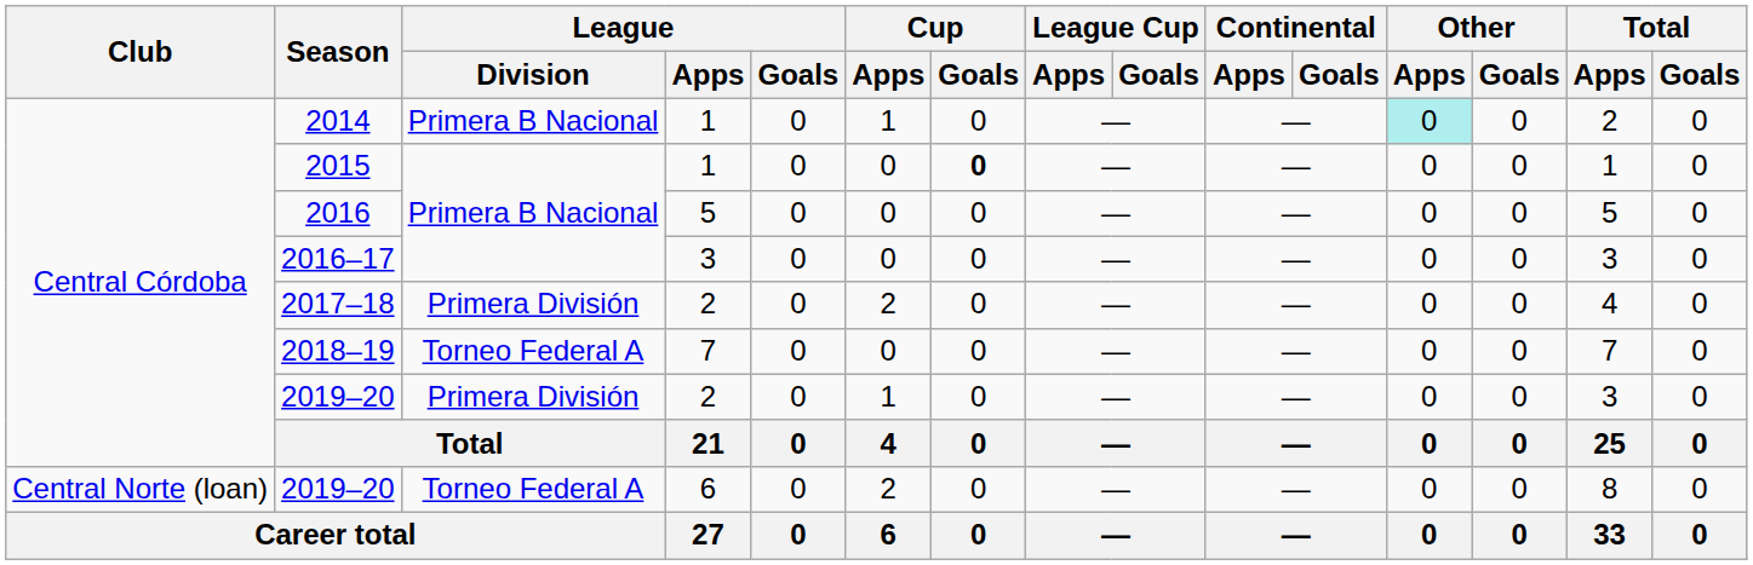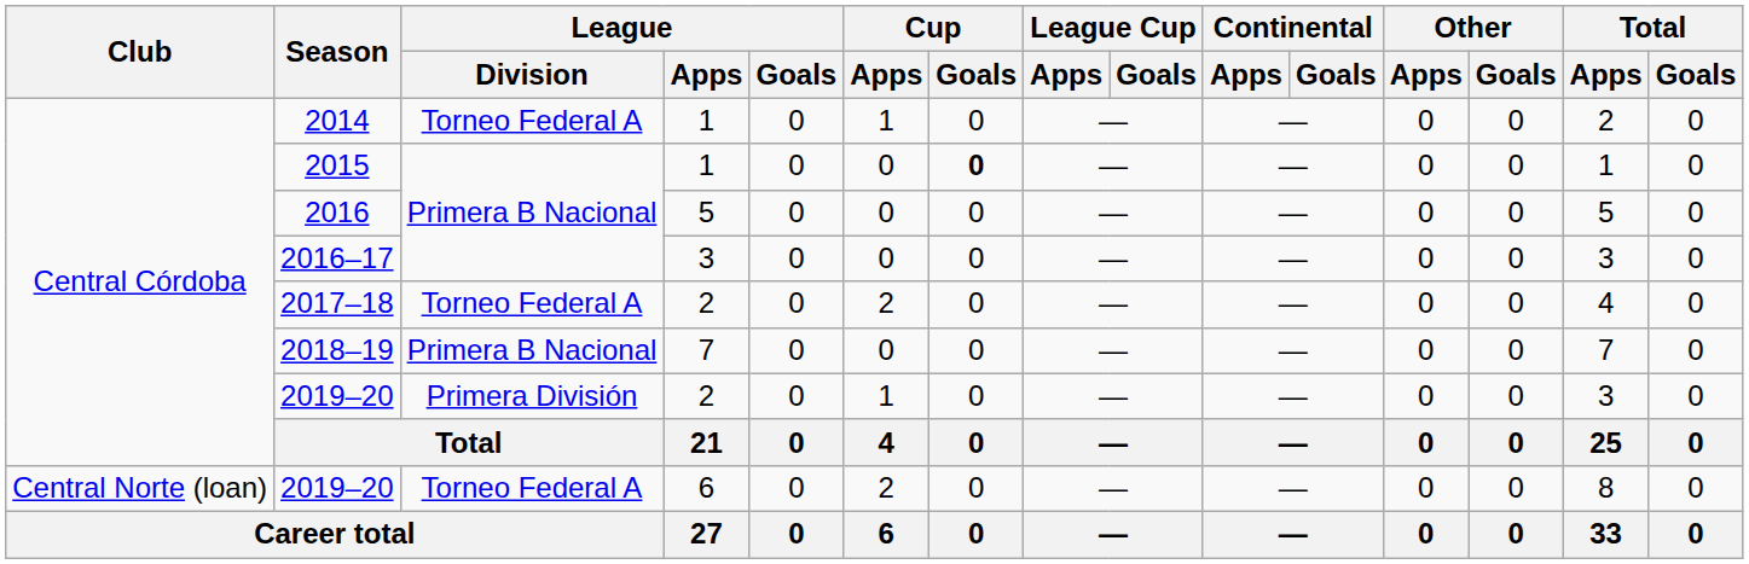 <table class="wikitable" style="text-align:center">
 <tr>
 <th rowspan="2">Club</th>
 <th rowspan="2">Season</th>
 <th colspan="3">League</th>
 <th colspan="2">Cup</th>
 <th colspan="2">League Cup</th>
 <th colspan="2">Continental</th>
 <th colspan="2">Other</th>
 <th colspan="2">Total</th>
 </tr>
 <tr>
 <th>Division</th>
 <th>Apps</th>
 <th>Goals</th>
 <th>Apps</th>
 <th>Goals</th>
 <th>Apps</th>
 <th>Goals</th>
 <th>Apps</th>
 <th>Goals</th>
 <th>Apps</th>
 <th>Goals</th>
 <th>Apps</th>
 <th>Goals</th>
 </tr>
 <tr>
 <td rowspan="8"><a href='#'>Central Córdoba</a></td>
 <td><a href='#'>2014</a></td>
-<td rowspan="1"><a href='#'>Primera B Nacional</a></td>
+<td rowspan="1"><a href='#'>Torneo Federal A</a></td>
 <td>1</td>
 <td>0</td>
 <td>1</td>
 <td>0</td>
 <td colspan="2">—</td>
 <td colspan="2">—</td>
-<td style="background: paleturquoise;">0</td>
+<td>0</td>
 <td>0</td>
 <td>2</td>
 <td>0</td>
 </tr>
 <tr>
 <td><a href='#'>2015</a></td>
 <td rowspan="3"><a href='#'>Primera B Nacional</a></td>
 <td>1</td>
 <td>0</td>
 <td>0</td>
 <td><strong>0</strong></td>
 <td colspan="2">—</td>
 <td colspan="2">—</td>
 <td>0</td>
 <td>0</td>
 <td>1</td>
 <td>0</td>
 </tr>
 <tr>
 <td><a href='#'>2016</a></td>
 <td>5</td>
 <td>0</td>
 <td>0</td>
 <td>0</td>
 <td colspan="2">—</td>
 <td colspan="2">—</td>
 <td>0</td>
 <td>0</td>
 <td>5</td>
 <td>0</td>
 </tr>
 <tr>
 <td><a href='#'>2016–17</a></td>
 <td>3</td>
 <td>0</td>
 <td>0</td>
 <td>0</td>
 <td colspan="2">—</td>
 <td colspan="2">—</td>
 <td>0</td>
 <td>0</td>
 <td>3</td>
 <td>0</td>
 </tr>
 <tr>
 <td><a href='#'>2017–18</a></td>
-<td rowspan="1"><a href='#'>Primera División</a></td>
+<td rowspan="1"><a href='#'>Torneo Federal A</a></td>
 <td>2</td>
 <td>0</td>
 <td>2</td>
 <td>0</td>
 <td colspan="2">—</td>
 <td colspan="2">—</td>
 <td>0</td>
 <td>0</td>
 <td>4</td>
 <td>0</td>
 </tr>
 <tr>
 <td><a href='#'>2018–19</a></td>
-<td rowspan="1"><a href='#'>Torneo Federal A</a></td>
+<td rowspan="1"><a href='#'>Primera B Nacional</a></td>
 <td>7</td>
 <td>0</td>
 <td>0</td>
 <td>0</td>
 <td colspan="2">—</td>
 <td colspan="2">—</td>
 <td>0</td>
 <td>0</td>
 <td>7</td>
 <td>0</td>
 </tr>
 <tr>
 <td><a href='#'>2019–20</a></td>
 <td rowspan="1"><a href='#'>Primera División</a></td>
 <td>2</td>
 <td>0</td>
 <td>1</td>
 <td>0</td>
 <td colspan="2">—</td>
 <td colspan="2">—</td>
 <td>0</td>
 <td>0</td>
 <td>3</td>
 <td>0</td>
 </tr>
 <tr>
 <th colspan="2">Total</th>
 <th>21</th>
 <th>0</th>
 <th>4</th>
 <th>0</th>
 <th colspan="2">—</th>
 <th colspan="2">—</th>
 <th>0</th>
 <th>0</th>
 <th>25</th>
 <th>0</th>
 </tr>
 <tr>
 <td rowspan="1"><a href='#'>Central Norte</a> (loan)</td>
 <td><a href='#'>2019–20</a></td>
 <td rowspan="1"><a href='#'>Torneo Federal A</a></td>
 <td>6</td>
 <td>0</td>
 <td>2</td>
 <td>0</td>
 <td colspan="2">—</td>
 <td colspan="2">—</td>
 <td>0</td>
 <td>0</td>
 <td>8</td>
 <td>0</td>
 </tr>
 <tr>
 <th colspan="3">Career total</th>
 <th>27</th>
 <th>0</th>
 <th>6</th>
 <th>0</th>
 <th colspan="2">—</th>
 <th colspan="2">—</th>
 <th>0</th>
 <th>0</th>
 <th>33</th>
 <th>0</th>
 </tr>
 </table>
